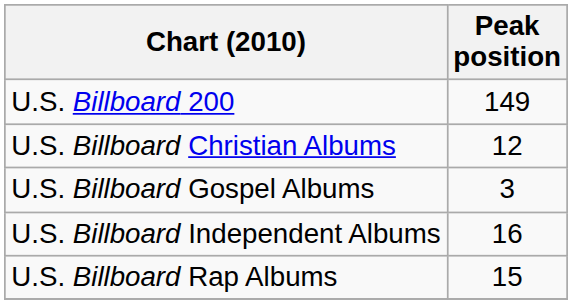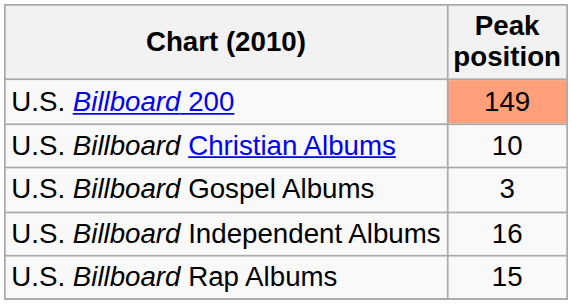 <table class="wikitable sortable">
 <tr>
 <th align="left">Chart (2010)</th>
 <th align="left">Peak<br>position</th>
 </tr>
 <tr>
 <td align="left">U.S. <a href='#'><em>Billboard</em> 200</a></td>
-<td style="text-align:center;">149</td>
+<td style="background: lightsalmon; text-align:center;">149</td>
 </tr>
 <tr>
 <td align="left">U.S. <em>Billboard</em> <a href='#'>Christian Albums</a></td>
-<td style="text-align:center;">12</td>
+<td style="text-align:center;">10</td>
 </tr>
 <tr>
 <td align="left">U.S. <em>Billboard</em> Gospel Albums</td>
 <td style="text-align:center;">3</td>
 </tr>
 <tr>
 <td align="left">U.S. <em>Billboard</em> Independent Albums</td>
 <td style="text-align:center;">16</td>
 </tr>
 <tr>
 <td align="left">U.S. <em>Billboard</em> Rap Albums</td>
 <td style="text-align:center;">15</td>
 </tr>
 <tr>
 </tr>
 </table>
